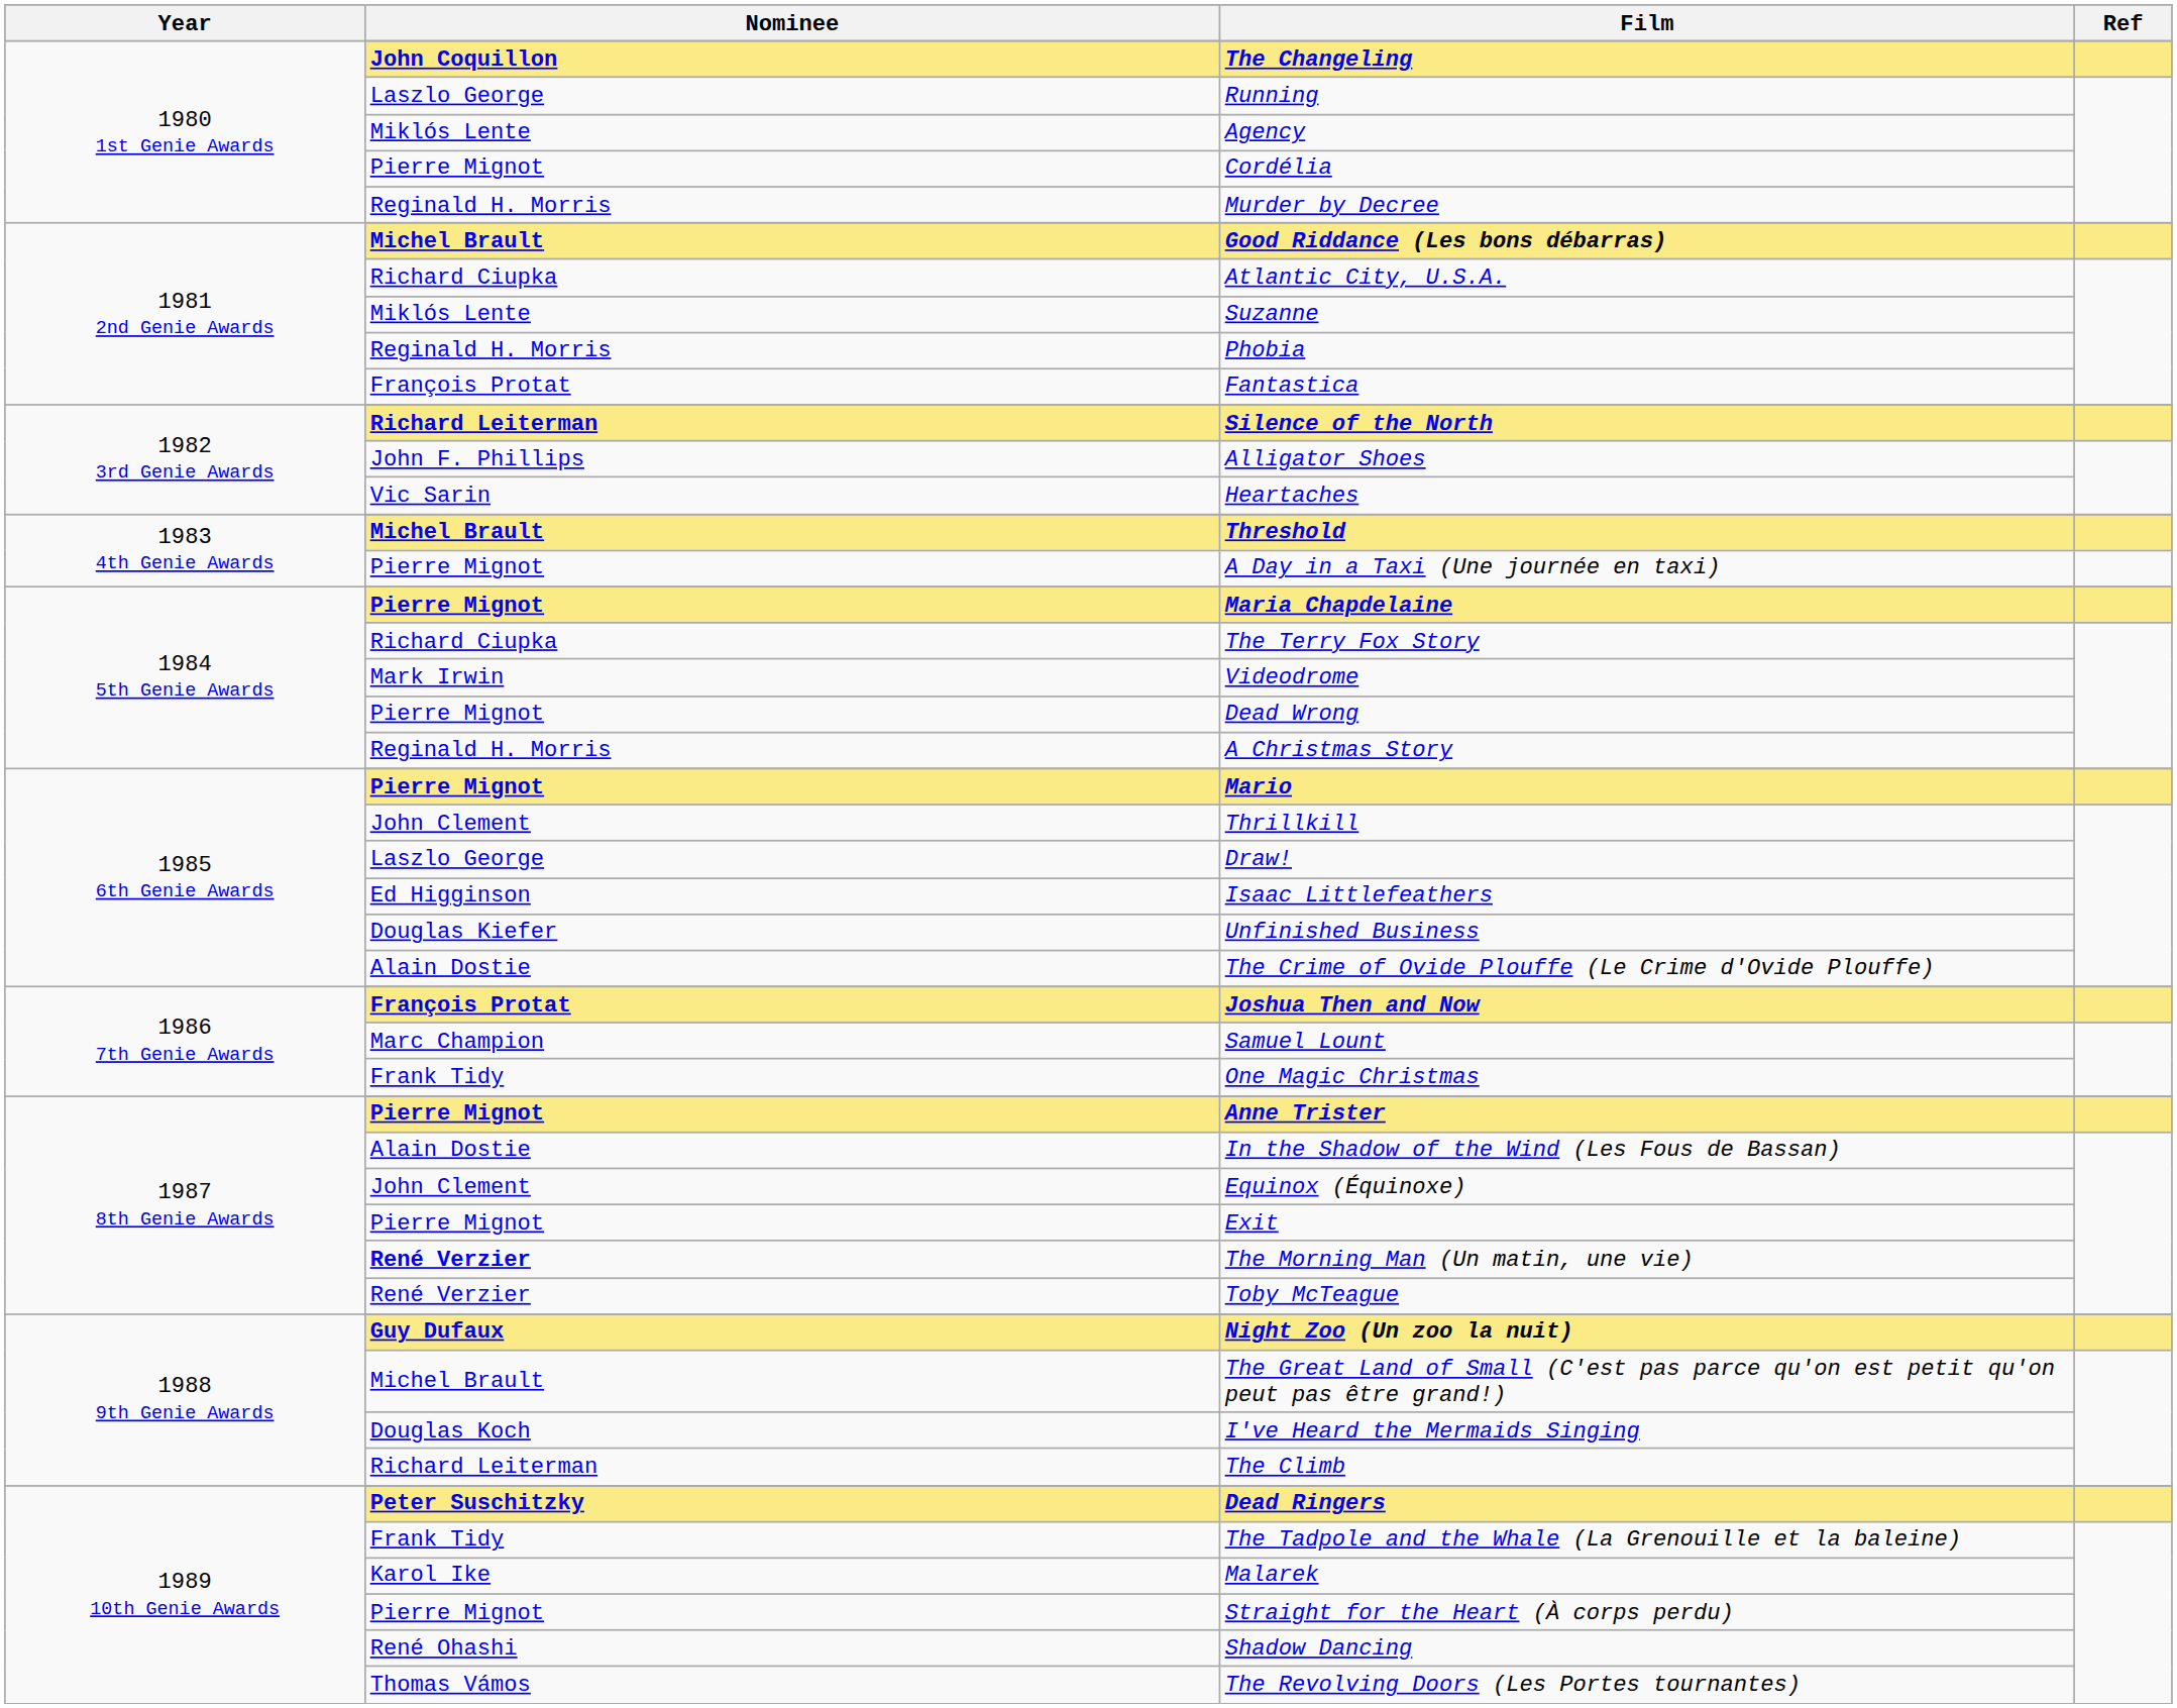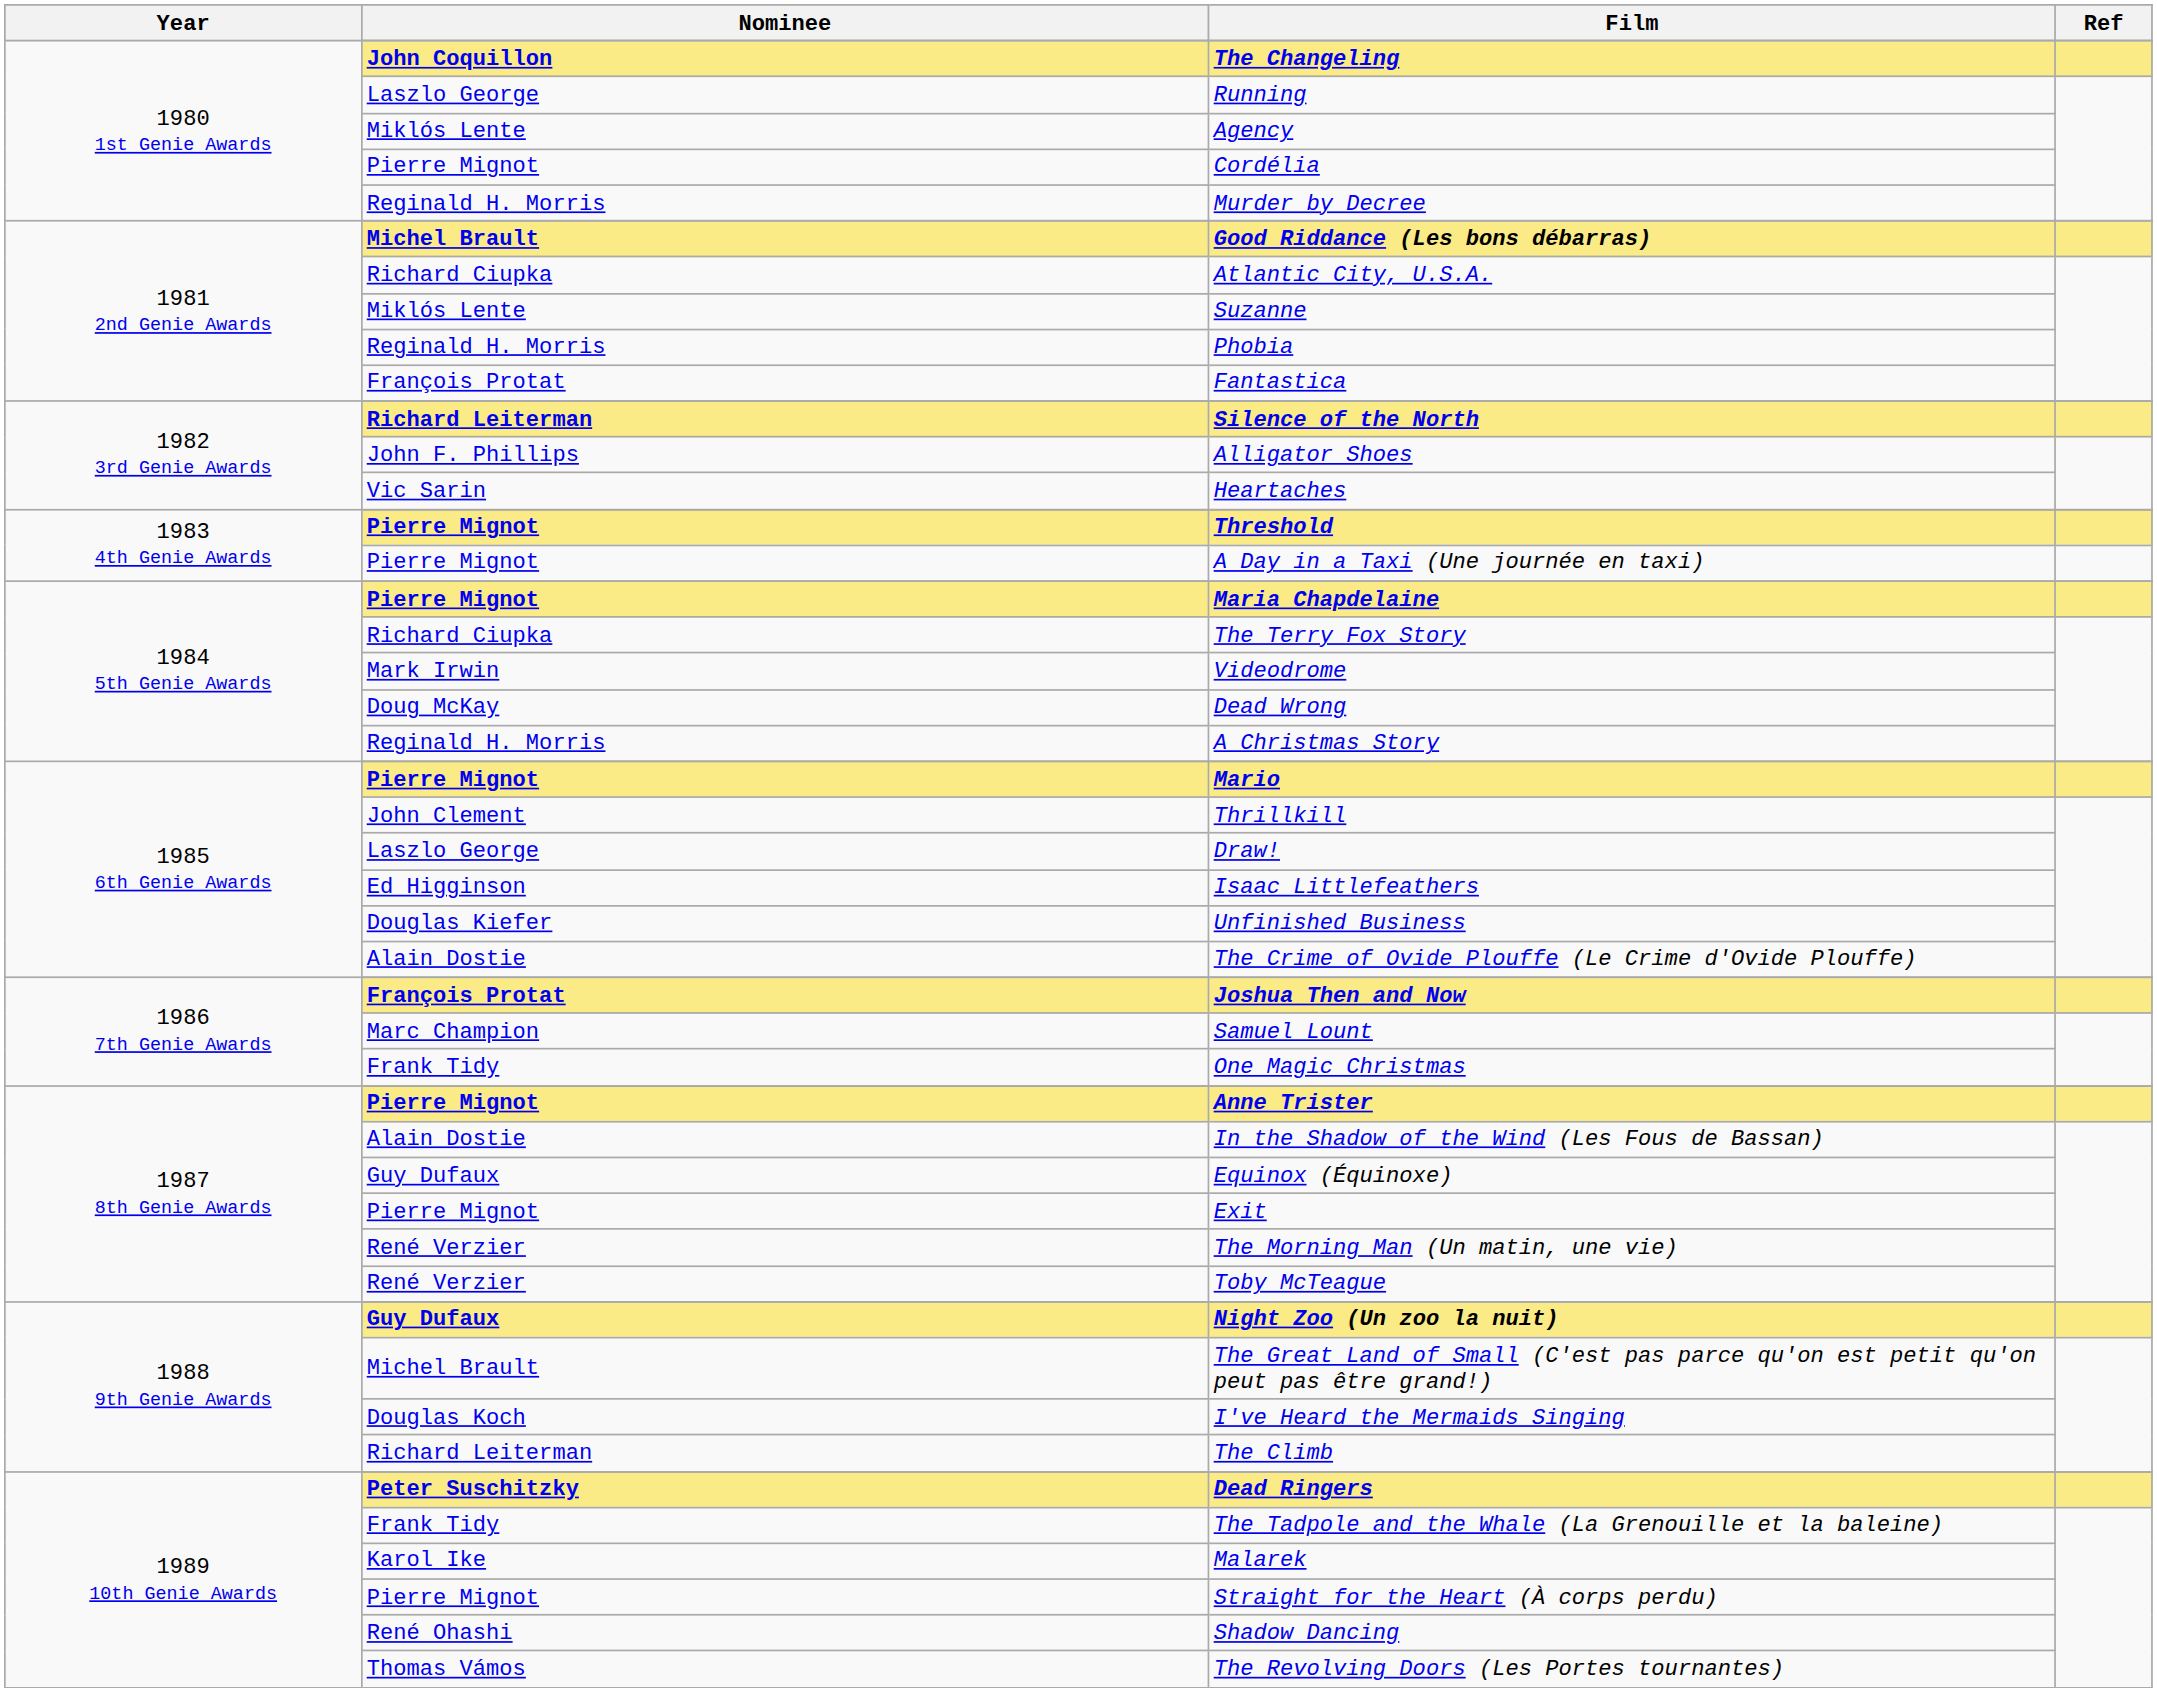 <table class="wikitable" style="width:100%;">
 <tr style="background:#bebebe;">
 <th style="width:8%;">Year</th>
 <th style="width:19%;">Nominee</th>
 <th style="width:19%;">Film</th>
 <th style="width:2%;">Ref</th>
 </tr>
 <tr>
 <td rowspan="6" align="center">1980 <br> <small><a href='#'>1st Genie Awards</a></small></td>
 </tr>
 <tr style="background:#FAEB86;">
 <td><strong><a href='#'>John Coquillon</a></strong></td>
 <td><strong><em><a href='#'>The Changeling</a></em></strong></td>
 <td></td>
 </tr>
 <tr>
 <td><a href='#'>Laszlo George</a></td>
 <td><em><a href='#'>Running</a></em></td>
 <td rowspan=4></td>
 </tr>
 <tr>
 <td><a href='#'>Miklós Lente</a></td>
 <td><em><a href='#'>Agency</a></em></td>
 </tr>
 <tr>
 <td><a href='#'>Pierre Mignot</a></td>
 <td><em><a href='#'>Cordélia</a></em></td>
 </tr>
 <tr>
 <td><a href='#'>Reginald H. Morris</a></td>
 <td><em><a href='#'>Murder by Decree</a></em></td>
 </tr>
 <tr>
 <td rowspan="6" align="center">1981 <br> <small><a href='#'>2nd Genie Awards</a></small></td>
 </tr>
 <tr style="background:#FAEB86;">
 <td><strong><a href='#'>Michel Brault</a></strong></td>
 <td><strong><em><a href='#'>Good Riddance</a> (Les bons débarras)</em></strong></td>
 <td></td>
 </tr>
 <tr>
 <td><a href='#'>Richard Ciupka</a></td>
 <td><em><a href='#'>Atlantic City, U.S.A.</a></em></td>
 <td rowspan=4></td>
 </tr>
 <tr>
 <td><a href='#'>Miklós Lente</a></td>
 <td><em><a href='#'>Suzanne</a></em></td>
 </tr>
 <tr>
 <td><a href='#'>Reginald H. Morris</a></td>
 <td><em><a href='#'>Phobia</a></em></td>
 </tr>
 <tr>
 <td><a href='#'>François Protat</a></td>
 <td><em><a href='#'>Fantastica</a></em></td>
 </tr>
 <tr>
 <td rowspan="4" align="center">1982 <br> <small><a href='#'>3rd Genie Awards</a></small></td>
 </tr>
 <tr style="background:#FAEB86;">
 <td><strong><a href='#'>Richard Leiterman</a></strong></td>
 <td><strong><em><a href='#'>Silence of the North</a></em></strong></td>
 <td></td>
 </tr>
 <tr>
 <td><a href='#'>John F. Phillips</a></td>
 <td><em><a href='#'>Alligator Shoes</a></em></td>
 <td rowspan=2></td>
 </tr>
 <tr>
 <td><a href='#'>Vic Sarin</a></td>
 <td><em><a href='#'>Heartaches</a></em></td>
 </tr>
 <tr>
 <td rowspan="3" align="center">1983 <br> <small><a href='#'>4th Genie Awards</a></small></td>
 </tr>
 <tr style="background:#FAEB86;">
-<td><strong><a href='#'>Michel Brault</a></strong></td>
+<td><strong><a href='#'>Pierre Mignot</a></strong></td>
 <td><strong><em><a href='#'>Threshold</a></em></strong></td>
 <td></td>
 </tr>
 <tr>
 <td><a href='#'>Pierre Mignot</a></td>
 <td><em><a href='#'>A Day in a Taxi</a> (Une journée en taxi)</em></td>
 <td></td>
 </tr>
 <tr>
 <td rowspan="6" align="center">1984 <br> <small><a href='#'>5th Genie Awards</a></small></td>
 </tr>
 <tr style="background:#FAEB86;">
 <td><strong><a href='#'>Pierre Mignot</a></strong></td>
 <td><strong><em><a href='#'>Maria Chapdelaine</a></em></strong></td>
 <td></td>
 </tr>
 <tr>
 <td><a href='#'>Richard Ciupka</a></td>
 <td><em><a href='#'>The Terry Fox Story</a></em></td>
 <td rowspan=4></td>
 </tr>
 <tr>
 <td><a href='#'>Mark Irwin</a></td>
 <td><em><a href='#'>Videodrome</a></em></td>
 </tr>
 <tr>
-<td><a href='#'>Pierre Mignot</a></td>
+<td><a href='#'>Doug McKay</a></td>
 <td><em><a href='#'>Dead Wrong</a></em></td>
 </tr>
 <tr>
 <td><a href='#'>Reginald H. Morris</a></td>
 <td><em><a href='#'>A Christmas Story</a></em></td>
 </tr>
 <tr>
 <td rowspan="7" align="center">1985 <br> <small><a href='#'>6th Genie Awards</a></small></td>
 </tr>
 <tr style="background:#FAEB86;">
 <td><strong><a href='#'>Pierre Mignot</a></strong></td>
 <td><strong><em><a href='#'>Mario</a></em></strong></td>
 <td></td>
 </tr>
 <tr>
 <td><a href='#'>John Clement</a></td>
 <td><em><a href='#'>Thrillkill</a></em></td>
 <td rowspan=5></td>
 </tr>
 <tr>
 <td><a href='#'>Laszlo George</a></td>
 <td><em><a href='#'>Draw!</a></em></td>
 </tr>
 <tr>
 <td><a href='#'>Ed Higginson</a></td>
 <td><em><a href='#'>Isaac Littlefeathers</a></em></td>
 </tr>
 <tr>
 <td><a href='#'>Douglas Kiefer</a></td>
 <td><em><a href='#'>Unfinished Business</a></em></td>
 </tr>
 <tr>
 <td><a href='#'>Alain Dostie</a></td>
 <td><em><a href='#'>The Crime of Ovide Plouffe</a> (Le Crime d'Ovide Plouffe)</em></td>
 </tr>
 <tr>
 <td rowspan="4" align="center">1986 <br> <small><a href='#'>7th Genie Awards</a></small></td>
 </tr>
 <tr style="background:#FAEB86;">
 <td><strong><a href='#'>François Protat</a></strong></td>
 <td><strong><em><a href='#'>Joshua Then and Now</a></em></strong></td>
 <td></td>
 </tr>
 <tr>
 <td><a href='#'>Marc Champion</a></td>
 <td><em><a href='#'>Samuel Lount</a></em></td>
 <td rowspan=2></td>
 </tr>
 <tr>
 <td><a href='#'>Frank Tidy</a></td>
 <td><em><a href='#'>One Magic Christmas</a></em></td>
 </tr>
 <tr>
 <td rowspan="7" align="center">1987 <br> <small><a href='#'>8th Genie Awards</a></small></td>
 </tr>
 <tr style="background:#FAEB86;">
 <td><strong><a href='#'>Pierre Mignot</a></strong></td>
 <td><strong><em><a href='#'>Anne Trister</a></em></strong></td>
 <td></td>
 </tr>
 <tr>
 <td><a href='#'>Alain Dostie</a></td>
 <td><em><a href='#'>In the Shadow of the Wind</a> (Les Fous de Bassan)</em></td>
 <td rowspan=5></td>
 </tr>
 <tr>
-<td><a href='#'>John Clement</a></td>
+<td><a href='#'>Guy Dufaux</a></td>
 <td><em><a href='#'>Equinox</a> (Équinoxe)</em></td>
 </tr>
 <tr>
 <td><a href='#'>Pierre Mignot</a></td>
 <td><em><a href='#'>Exit</a></em></td>
 </tr>
 <tr>
-<td><strong><a href='#'>René Verzier</a></strong></td>
+<td><a href='#'>René Verzier</a></td>
 <td><em><a href='#'>The Morning Man</a> (Un matin, une vie)</em></td>
 </tr>
 <tr>
 <td><a href='#'>René Verzier</a></td>
 <td><em><a href='#'>Toby McTeague</a></em></td>
 </tr>
 <tr>
 <td rowspan="5" align="center">1988 <br> <small><a href='#'>9th Genie Awards</a></small></td>
 </tr>
 <tr style="background:#FAEB86;">
 <td><strong><a href='#'>Guy Dufaux</a></strong></td>
 <td><strong><em><a href='#'>Night Zoo</a> (Un zoo la nuit)</em></strong></td>
 <td></td>
 </tr>
 <tr>
 <td><a href='#'>Michel Brault</a></td>
 <td><em><a href='#'>The Great Land of Small</a> (C'est pas parce qu'on est petit qu'on peut pas être grand!)</em></td>
 <td rowspan=3></td>
 </tr>
 <tr>
 <td><a href='#'>Douglas Koch</a></td>
 <td><em><a href='#'>I've Heard the Mermaids Singing</a></em></td>
 </tr>
 <tr>
 <td><a href='#'>Richard Leiterman</a></td>
 <td><em><a href='#'>The Climb</a></em></td>
 </tr>
 <tr>
 <td rowspan="7" align="center">1989<br> <small><a href='#'>10th Genie Awards</a></small></td>
 </tr>
 <tr style="background:#FAEB86;">
 <td><strong><a href='#'>Peter Suschitzky</a></strong></td>
 <td><strong><em><a href='#'>Dead Ringers</a></em></strong></td>
 <td></td>
 </tr>
 <tr>
 <td><a href='#'>Frank Tidy</a></td>
 <td><em><a href='#'>The Tadpole and the Whale</a> (La Grenouille et la baleine)</em></td>
 <td rowspan=5></td>
 </tr>
 <tr>
 <td><a href='#'>Karol Ike</a></td>
 <td><em><a href='#'>Malarek</a></em></td>
 </tr>
 <tr>
 <td><a href='#'>Pierre Mignot</a></td>
 <td><em><a href='#'>Straight for the Heart</a> (À corps perdu)</em></td>
 </tr>
 <tr>
 <td><a href='#'>René Ohashi</a></td>
 <td><em><a href='#'>Shadow Dancing</a></em></td>
 </tr>
 <tr>
 <td><a href='#'>Thomas Vámos</a></td>
 <td><em><a href='#'>The Revolving Doors</a> (Les Portes tournantes)</em></td>
 </tr>
 </table>
